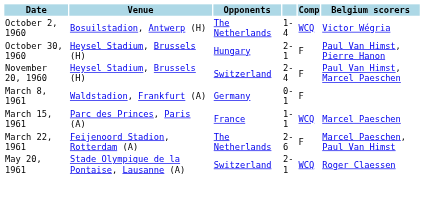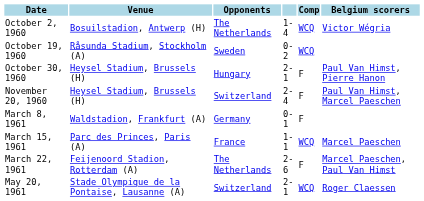 <table>
 <tr>
 <th style="background: lightblue;">Date</th>
 <th style="background: lightblue;">Venue</th>
 <th style="background: lightblue;">Opponents</th>
 <th style="background: lightblue;" align=center></th>
 <th style="background: lightblue;" align=center>Comp</th>
 <th style="background: lightblue;">Belgium scorers</th>
 </tr>
 <tr>
 <td>October 2, 1960</td>
 <td><a href='#'>Bosuilstadion</a>, <a href='#'>Antwerp</a> (H)</td>
 <td><a href='#'>The Netherlands</a></td>
 <td>1-4</td>
 <td><a href='#'>WCQ</a></td>
 <td><a href='#'>Victor Wégria</a></td>
+</tr>
+<tr>
+<td>October 19, 1960</td>
+<td><a href='#'>Råsunda Stadium</a>, <a href='#'>Stockholm</a> (A)</td>
+<td><a href='#'>Sweden</a></td>
+<td>0-2</td>
+<td><a href='#'>WCQ</a></td>
+<td></td>
 </tr>
 <tr>
 <td>October 30, 1960</td>
 <td><a href='#'>Heysel Stadium</a>, <a href='#'>Brussels</a> (H)</td>
 <td><a href='#'>Hungary</a></td>
 <td>2-1</td>
 <td>F</td>
 <td><a href='#'>Paul Van Himst</a>, <a href='#'>Pierre Hanon</a></td>
 </tr>
 <tr>
 <td>November 20, 1960</td>
 <td><a href='#'>Heysel Stadium</a>, <a href='#'>Brussels</a> (H)</td>
 <td><a href='#'>Switzerland</a></td>
 <td>2-4</td>
 <td>F</td>
 <td><a href='#'>Paul Van Himst</a>, <a href='#'>Marcel Paeschen</a></td>
 </tr>
 <tr>
 <td>March 8, 1961</td>
 <td><a href='#'>Waldstadion</a>, <a href='#'>Frankfurt</a> (A)</td>
 <td><a href='#'>Germany</a></td>
 <td>0-1</td>
 <td>F</td>
 <td></td>
 </tr>
 <tr>
 <td>March 15, 1961</td>
 <td><a href='#'>Parc des Princes</a>, <a href='#'>Paris</a> (A)</td>
 <td><a href='#'>France</a></td>
 <td>1-1</td>
 <td><a href='#'>WCQ</a></td>
 <td><a href='#'>Marcel Paeschen</a></td>
 </tr>
 <tr>
 <td>March 22, 1961</td>
 <td><a href='#'>Feijenoord Stadion</a>, <a href='#'>Rotterdam</a> (A)</td>
 <td><a href='#'>The Netherlands</a></td>
 <td>2-6</td>
 <td>F</td>
 <td><a href='#'>Marcel Paeschen</a>, <a href='#'>Paul Van Himst</a></td>
 </tr>
 <tr>
 <td>May 20, 1961</td>
 <td><a href='#'>Stade Olympique de la Pontaise</a>, <a href='#'>Lausanne</a> (A)</td>
 <td><a href='#'>Switzerland</a></td>
 <td>2-1</td>
 <td><a href='#'>WCQ</a></td>
 <td><a href='#'>Roger Claessen</a></td>
 </tr>
 </table>
